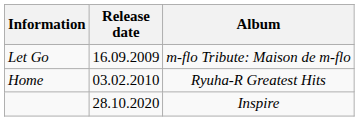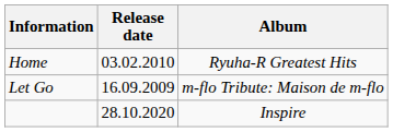 <table class="wikitable">
 <tr>
 <th rowspan="1">Information</th>
 <th rowspan="1">Release<br> date<br></th>
 <th rowspan="1">Album</th>
 </tr>
 <tr>
+<td><em>Home</em></td>
+<td>03.02.2010</td>
+<td style="text-align:center;"><em>Ryuha-R Greatest Hits</em></td>
+</tr>
+<tr>
 <td><em>Let Go</em></td>
 <td>16.09.2009</td>
 <td style="text-align:center;"><em>m-flo Tribute: Maison de m-flo</em></td>
-</tr>
-<tr>
-<td><em>Home</em></td>
-<td>03.02.2010</td>
-<td style="text-align:center;"><em>Ryuha-R Greatest Hits</em></td>
 </tr>
 <tr>
 <td><em></em></td>
 <td>28.10.2020</td>
 <td style="text-align:center;"><em>Inspire</em></td>
 </tr>
 </table>
